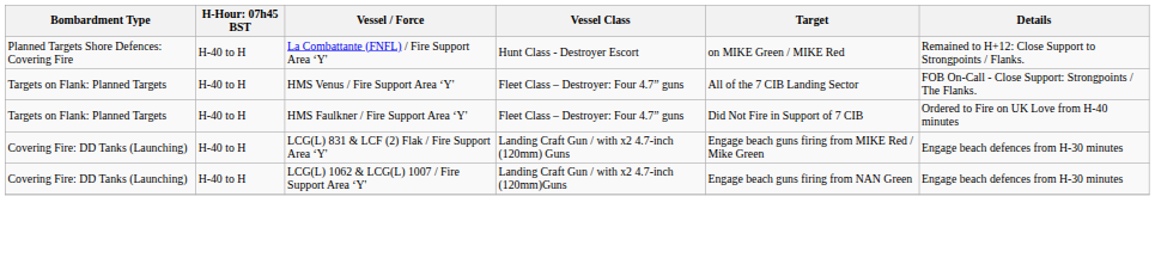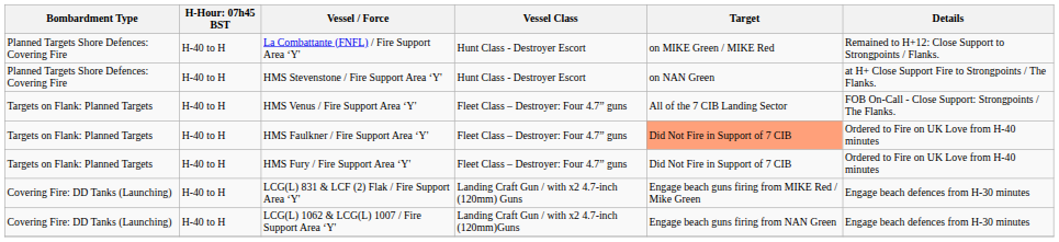 <table class="wikitable">
 <tr>
 <th>Bombardment Type</th>
 <th>H-Hour: 07h45 BST</th>
 <th>Vessel  /  Force</th>
 <th>Vessel Class</th>
 <th>Target</th>
 <th>Details</th>
 </tr>
 <tr>
 <td>Planned Targets Shore Defences: Covering Fire</td>
 <td>H-40 to H</td>
 <td><a href='#'>La Combattante (FNFL)</a> /    Fire Support Area ‘Y'</td>
 <td>Hunt Class - Destroyer Escort</td>
 <td>on MIKE Green / MIKE Red</td>
 <td>Remained to H+12: Close Support to Strongpoints / Flanks.</td>
 </tr>
 <tr>
+<td>Planned Targets Shore Defences: Covering Fire</td>
+<td>H-40 to H</td>
+<td>HMS Stevenstone  /    Fire Support Area ‘Y'</td>
+<td>Hunt Class - Destroyer Escort</td>
+<td>on NAN Green</td>
+<td>at H+ Close Support Fire to Strongpoints / The Flanks.</td>
+</tr>
+<tr>
 <td>Targets on Flank: Planned Targets</td>
 <td>H-40 to H</td>
 <td>HMS Venus  /    Fire Support Area ‘Y'</td>
 <td>Fleet Class – Destroyer: Four 4.7” guns</td>
 <td>All of the 7 CIB Landing Sector</td>
 <td>FOB On-Call - Close Support: Strongpoints / The Flanks.</td>
 </tr>
 <tr>
 <td>Targets on Flank: Planned Targets</td>
 <td>H-40 to H</td>
 <td>HMS Faulkner  /    Fire Support Area ‘Y'</td>
+<td>Fleet Class – Destroyer: Four 4.7” guns</td>
+<td style="background: lightsalmon;">Did Not Fire in Support of 7 CIB</td>
+<td>Ordered to Fire on UK Love from H-40 minutes</td>
+</tr>
+<tr>
+<td>Targets on Flank: Planned Targets</td>
+<td>H-40 to H</td>
+<td>HMS Fury /    Fire Support Area ‘Y'</td>
 <td>Fleet Class – Destroyer: Four 4.7” guns</td>
 <td>Did Not Fire in Support of 7 CIB</td>
 <td>Ordered to Fire on UK Love from H-40 minutes</td>
 </tr>
 <tr>
 <td>Covering Fire: DD Tanks (Launching)</td>
 <td>H-40 to H</td>
 <td>LCG(L) 831 & LCF (2) Flak / Fire Support Area ‘Y'</td>
 <td>Landing Craft Gun / with x2 4.7-inch (120mm) Guns</td>
 <td>Engage beach guns firing from MIKE Red / Mike Green</td>
 <td>Engage beach defences from H-30 minutes</td>
 </tr>
 <tr>
 <td>Covering Fire: DD Tanks (Launching)</td>
 <td>H-40 to H</td>
 <td>LCG(L) 1062 & LCG(L) 1007 / Fire Support Area ‘Y'</td>
 <td>Landing Craft Gun / with x2 4.7-inch (120mm)Guns</td>
 <td>Engage beach guns firing from NAN Green</td>
 <td>Engage beach defences from H-30 minutes</td>
 </tr>
 <tr>
 </tr>
 </table>
